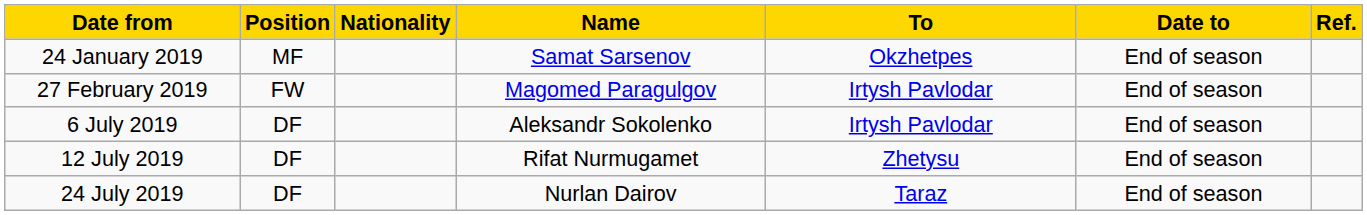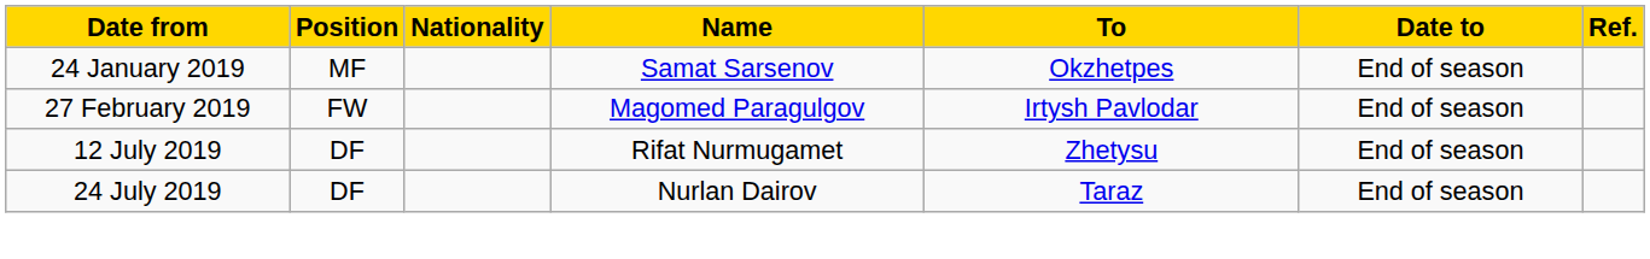 <table class="wikitable" style="text-align:center; font-size:90%; ">
 <tr>
 <th style="background:#FFD700; color:#000000; width:150px;">Date from</th>
 <th style="background:#FFD700; color:#000000; width:50px;">Position</th>
 <th style="background:#FFD700; color:#000000; width:50px;">Nationality</th>
 <th style="background:#FFD700; color:#000000; width:200px;">Name</th>
 <th style="background:#FFD700; color:#000000; width:200px;">To</th>
 <th style="background:#FFD700; color:#000000; width:150px;">Date to</th>
 <th style="background:#FFD700; color:#000000; width:25px;">Ref.</th>
 </tr>
 <tr>
 <td>24 January 2019</td>
 <td>MF</td>
 <td></td>
 <td><a href='#'>Samat Sarsenov</a></td>
 <td><a href='#'>Okzhetpes</a></td>
 <td>End of season</td>
 <td></td>
 </tr>
 <tr>
 <td>27 February 2019</td>
 <td>FW</td>
 <td></td>
 <td><a href='#'>Magomed Paragulgov</a></td>
 <td><a href='#'>Irtysh Pavlodar</a></td>
 <td>End of season</td>
 <td></td>
 </tr>
 <tr>
-<td>6 July 2019</td>
-<td>DF</td>
-<td></td>
-<td>Aleksandr Sokolenko</td>
-<td><a href='#'>Irtysh Pavlodar</a></td>
-<td>End of season</td>
-<td></td>
-</tr>
-<tr>
 <td>12 July 2019</td>
 <td>DF</td>
 <td></td>
 <td>Rifat Nurmugamet</td>
 <td><a href='#'>Zhetysu</a></td>
 <td>End of season</td>
 <td></td>
 </tr>
 <tr>
 <td>24 July 2019</td>
 <td>DF</td>
 <td></td>
 <td>Nurlan Dairov</td>
 <td><a href='#'>Taraz</a></td>
 <td>End of season</td>
 <td></td>
 </tr>
 </table>
